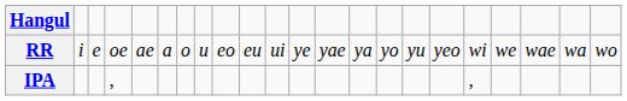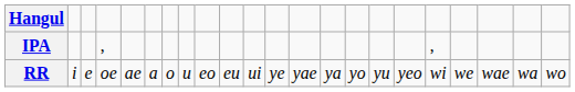 <table class="wikitable">
 <tr>
 <th><a href='#'>Hangul</a> </th>
 <td></td>
 <td></td>
 <td></td>
 <td></td>
 <td></td>
 <td></td>
 <td></td>
 <td></td>
 <td></td>
 <td></td>
 <td></td>
 <td></td>
 <td></td>
 <td></td>
 <td></td>
 <td></td>
 <td></td>
+<td></td>
+<td></td>
+<td></td>
+<td></td>
+</tr>
+<tr>
+<th><a href='#'>IPA</a></th>
+<td></td>
+<td></td>
+<td>, </td>
+<td></td>
+<td></td>
+<td></td>
+<td></td>
+<td></td>
+<td></td>
+<td></td>
+<td></td>
+<td></td>
+<td></td>
+<td></td>
+<td></td>
+<td></td>
+<td>, </td>
 <td></td>
 <td></td>
 <td></td>
 <td></td>
 </tr>
 <tr>
 <th><a href='#'>RR</a></th>
 <td><em>i</em></td>
 <td><em>e</em></td>
 <td><em>oe</em></td>
 <td><em>ae</em></td>
 <td><em>a</em></td>
 <td><em>o</em></td>
 <td><em>u</em></td>
 <td><em>eo</em></td>
 <td><em>eu</em></td>
 <td><em>ui</em></td>
 <td><em>ye</em></td>
 <td><em>yae</em></td>
 <td><em>ya</em></td>
 <td><em>yo</em></td>
 <td><em>yu</em></td>
 <td><em>yeo</em></td>
 <td><em>wi</em></td>
 <td><em>we</em></td>
 <td><em>wae</em></td>
 <td><em>wa</em></td>
 <td><em>wo</em></td>
 </tr>
-<tr>
-<th><a href='#'>IPA</a></th>
-<td></td>
-<td></td>
-<td>, </td>
-<td></td>
-<td></td>
-<td></td>
-<td></td>
-<td></td>
-<td></td>
-<td></td>
-<td></td>
-<td></td>
-<td></td>
-<td></td>
-<td></td>
-<td></td>
-<td>, </td>
-<td></td>
-<td></td>
-<td></td>
-<td></td>
-</tr>
 </table>
